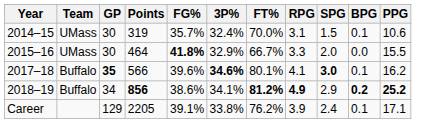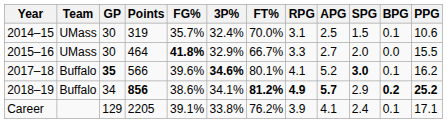 <table class="wikitable">
 <tr>
 <th>Year</th>
 <th>Team</th>
 <th>GP</th>
 <th>Points</th>
 <th>FG%</th>
 <th>3P%</th>
 <th>FT%</th>
 <th>RPG</th>
+<th>APG</th>
 <th>SPG</th>
 <th>BPG</th>
 <th>PPG</th>
 </tr>
 <tr>
 <td>2014–15</td>
 <td>UMass</td>
 <td>30</td>
 <td>319</td>
 <td>35.7%</td>
 <td>32.4%</td>
 <td>70.0%</td>
 <td>3.1</td>
+<td>2.5</td>
 <td>1.5</td>
 <td>0.1</td>
 <td>10.6</td>
 </tr>
 <tr>
 <td>2015–16</td>
 <td>UMass</td>
 <td>30</td>
 <td>464</td>
 <td><strong>41.8%</strong></td>
 <td>32.9%</td>
 <td>66.7%</td>
 <td>3.3</td>
+<td>2.7</td>
 <td>2.0</td>
 <td>0.0</td>
 <td>15.5</td>
 </tr>
 <tr>
 <td>2017–18</td>
 <td>Buffalo</td>
 <td><strong>35</strong></td>
 <td>566</td>
 <td>39.6%</td>
 <td><strong>34.6%</strong></td>
 <td>80.1%</td>
 <td>4.1</td>
+<td>5.2</td>
 <td><strong>3.0</strong></td>
 <td>0.1</td>
 <td>16.2</td>
 </tr>
 <tr>
 <td>2018–19</td>
 <td>Buffalo</td>
 <td>34</td>
 <td><strong>856</strong></td>
 <td>38.6%</td>
 <td>34.1%</td>
 <td><strong>81.2%</strong></td>
 <td><strong>4.9</strong></td>
+<td><strong>5.7</strong></td>
 <td>2.9</td>
 <td><strong>0.2</strong></td>
 <td><strong>25.2</strong></td>
 </tr>
 <tr>
 <td>Career</td>
 <td></td>
 <td>129</td>
 <td>2205</td>
 <td>39.1%</td>
 <td>33.8%</td>
 <td>76.2%</td>
 <td>3.9</td>
+<td>4.1</td>
 <td>2.4</td>
 <td>0.1</td>
 <td>17.1</td>
 </tr>
 </table>
